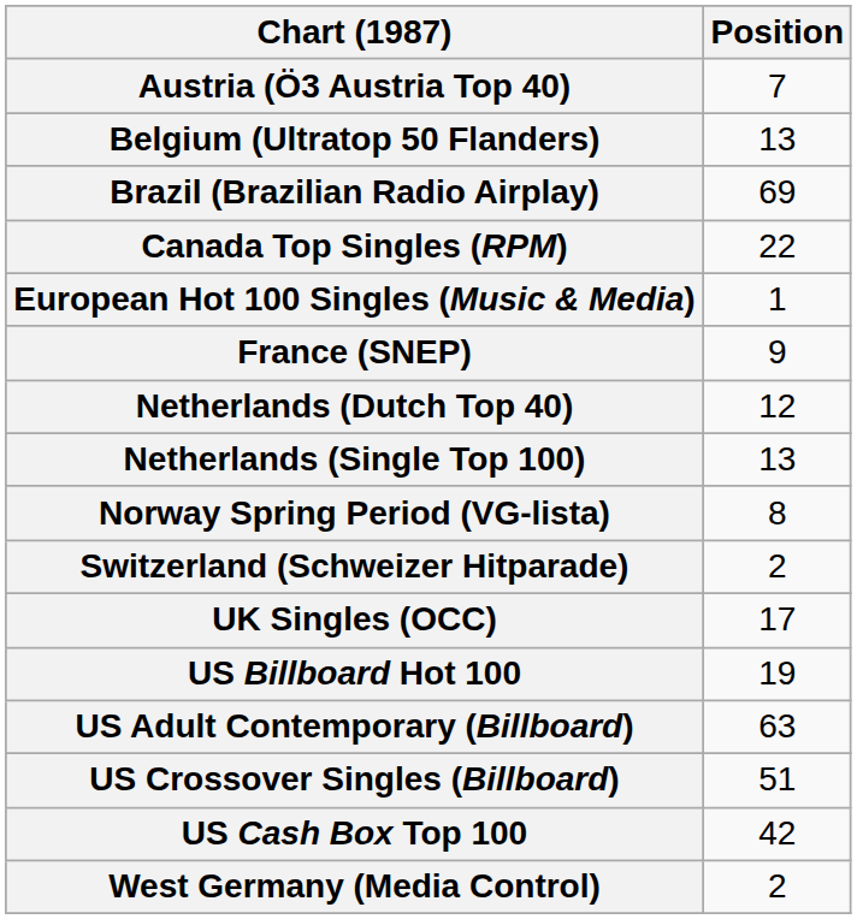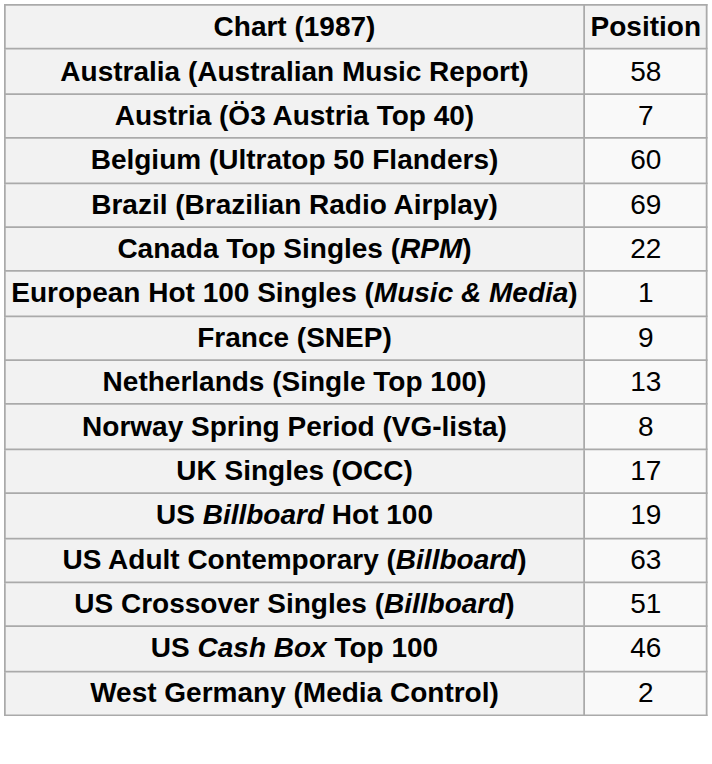 <table class="wikitable sortable plainrowheaders" style="text-align:center">
 <tr>
 <th>Chart (1987)</th>
 <th>Position</th>
+</tr>
+<tr>
+<th scope="row">Australia (Australian Music Report)</th>
+<td>58</td>
 </tr>
 <tr>
 <th scope="row">Austria (Ö3 Austria Top 40)</th>
 <td>7</td>
 </tr>
 <tr>
 <th scope="row">Belgium (Ultratop 50 Flanders)</th>
-<td>13</td>
+<td>60</td>
 </tr>
 <tr>
 <th scope="row">Brazil (Brazilian Radio Airplay)</th>
 <td>69</td>
 </tr>
 <tr>
 <th scope="row">Canada Top Singles (<em>RPM</em>)</th>
 <td>22</td>
 </tr>
 <tr>
 <th scope="row">European Hot 100 Singles (<em>Music & Media</em>)</th>
 <td>1</td>
 </tr>
 <tr>
 <th scope="row">France (SNEP)</th>
 <td>9</td>
 </tr>
 <tr>
-<th scope="row">Netherlands (Dutch Top 40)</th>
-<td>12</td>
-</tr>
-<tr>
 <th scope="row">Netherlands (Single Top 100)</th>
 <td>13</td>
 </tr>
 <tr>
 <th scope="row">Norway Spring Period (VG-lista)</th>
 <td>8</td>
-</tr>
-<tr>
-<th scope="row">Switzerland (Schweizer Hitparade)</th>
-<td>2</td>
 </tr>
 <tr>
 <th scope="row">UK Singles (OCC)</th>
 <td>17</td>
 </tr>
 <tr>
 <th scope="row">US <em>Billboard</em> Hot 100</th>
 <td>19</td>
 </tr>
 <tr>
 <th scope="row">US Adult Contemporary (<em>Billboard</em>)</th>
 <td>63</td>
 </tr>
 <tr>
 <th scope="row">US Crossover Singles (<em>Billboard</em>)</th>
 <td>51</td>
 </tr>
 <tr>
 <th scope="row">US <em>Cash Box</em> Top 100</th>
-<td>42</td>
+<td>46</td>
 </tr>
 <tr>
 <th scope="row">West Germany (Media Control)</th>
 <td>2</td>
 </tr>
 </table>
